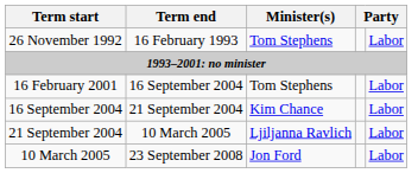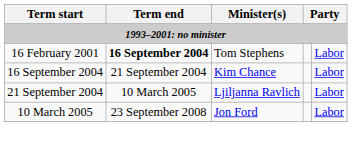 <table class="wikitable">
 <tr>
 <th>Term start</th>
 <th>Term end</th>
 <th>Minister(s)</th>
 <th colspan="2">Party</th>
 </tr>
 <tr>
-<td align=center>26 November 1992</td>
-<td align=center>16 February 1993</td>
-<td><a href='#'>Tom Stephens</a></td>
-<td> </td>
-<td><a href='#'>Labor</a></td>
-</tr>
-<tr>
 <th colspan=5 style="background: #cccccc;"><small><strong><em>1993–2001: no minister</em></strong></small></th>
 </tr>
 <tr>
 <td align=center>16 February 2001</td>
-<td align=center>16 September 2004</td>
+<td align=center><strong>16 September 2004</strong></td>
 <td>Tom Stephens </td>
 <td> </td>
 <td><a href='#'>Labor</a></td>
 </tr>
 <tr>
 <td align=center>16 September 2004</td>
 <td align=center>21 September 2004</td>
 <td><a href='#'>Kim Chance</a></td>
 <td> </td>
 <td><a href='#'>Labor</a></td>
 </tr>
 <tr>
 <td align=center>21 September 2004</td>
 <td align=center>10 March 2005</td>
 <td><a href='#'>Ljiljanna Ravlich</a></td>
 <td> </td>
 <td><a href='#'>Labor</a></td>
 </tr>
 <tr>
 <td align=center>10 March 2005</td>
 <td align=center>23 September 2008</td>
 <td><a href='#'>Jon Ford</a></td>
 <td> </td>
 <td><a href='#'>Labor</a></td>
 </tr>
 </table>
